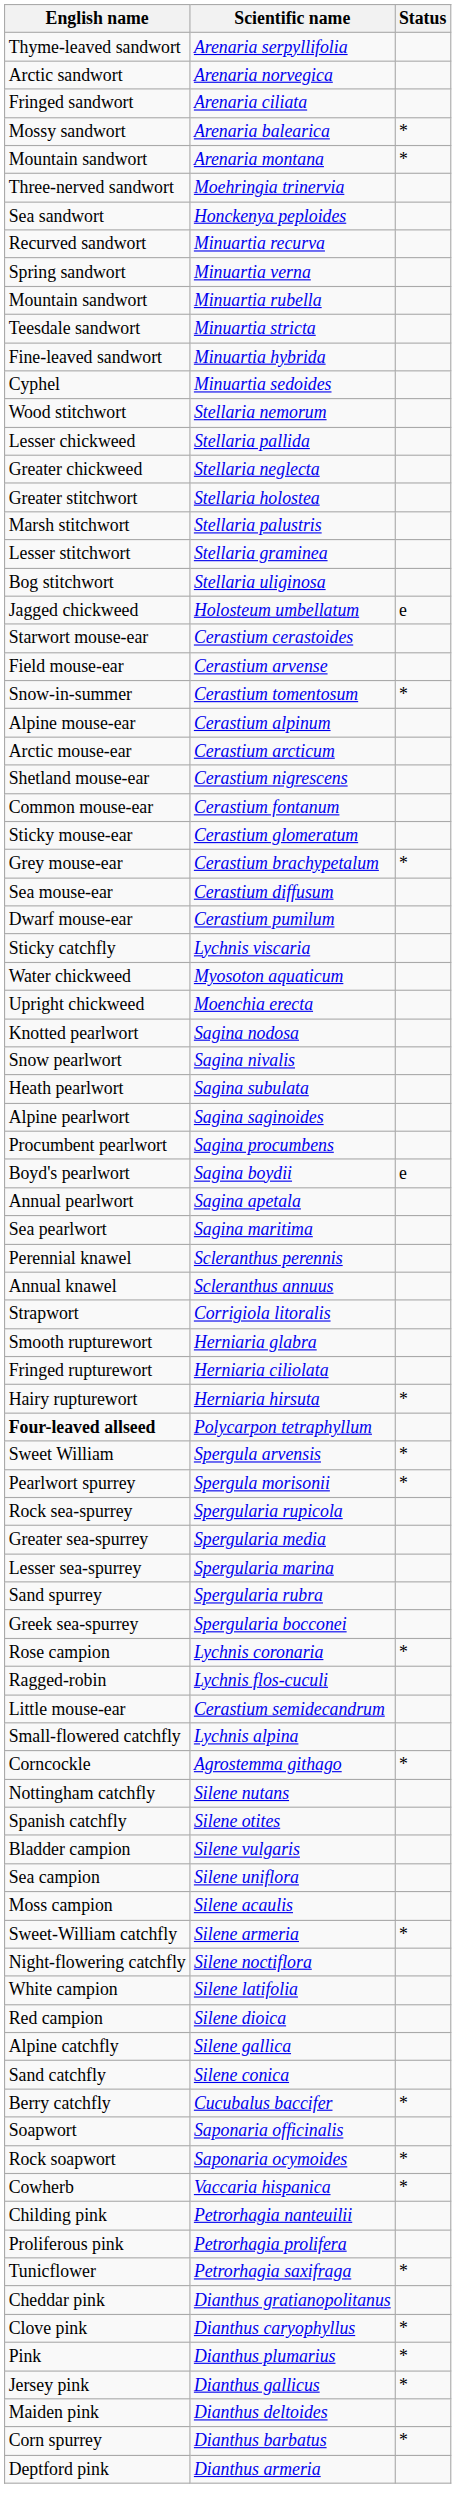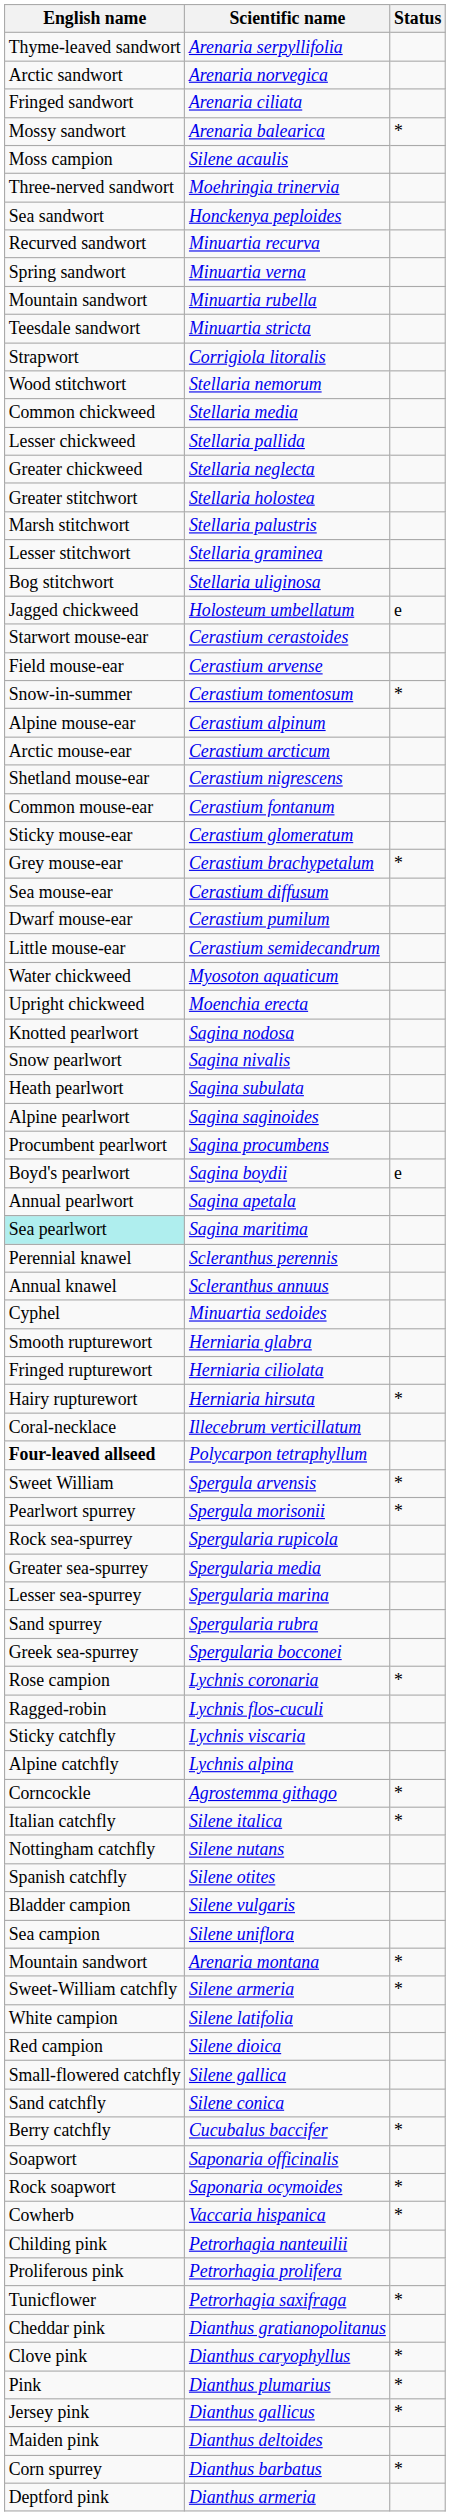 <table class="wikitable" |>
 <tr>
 <th>English name</th>
 <th>Scientific name</th>
 <th>Status</th>
 </tr>
 <tr>
 <td>Thyme-leaved sandwort</td>
 <td><em><a href='#'>Arenaria serpyllifolia</a></em></td>
 <td></td>
 </tr>
 <tr>
 <td>Arctic sandwort</td>
 <td><em><a href='#'>Arenaria norvegica</a></em></td>
 <td></td>
 </tr>
 <tr>
 <td>Fringed sandwort</td>
 <td><em><a href='#'>Arenaria ciliata</a></em></td>
 <td></td>
 </tr>
 <tr>
 <td>Mossy sandwort</td>
 <td><em><a href='#'>Arenaria balearica</a></em></td>
 <td>*</td>
 </tr>
 <tr>
-<td>Mountain sandwort</td>
-<td><em><a href='#'>Arenaria montana</a></em></td>
-<td>*</td>
+<td>Moss campion</td>
+<td><em><a href='#'>Silene acaulis</a></em></td>
+<td></td>
 </tr>
 <tr>
 <td>Three-nerved sandwort</td>
 <td><em><a href='#'>Moehringia trinervia</a></em></td>
 <td></td>
 </tr>
 <tr>
 <td>Sea sandwort</td>
 <td><em><a href='#'>Honckenya peploides</a></em></td>
 <td></td>
 </tr>
 <tr>
 <td>Recurved sandwort</td>
 <td><em><a href='#'>Minuartia recurva</a></em></td>
 <td></td>
 </tr>
 <tr>
 <td>Spring sandwort</td>
 <td><em><a href='#'>Minuartia verna</a></em></td>
 <td></td>
 </tr>
 <tr>
 <td>Mountain sandwort</td>
 <td><em><a href='#'>Minuartia rubella</a></em></td>
 <td></td>
 </tr>
 <tr>
 <td>Teesdale sandwort</td>
 <td><em><a href='#'>Minuartia stricta</a></em></td>
 <td></td>
 </tr>
 <tr>
-<td>Fine-leaved sandwort</td>
-<td><em><a href='#'>Minuartia hybrida</a></em></td>
-<td></td>
-</tr>
-<tr>
-<td>Cyphel</td>
-<td><em><a href='#'>Minuartia sedoides</a></em></td>
+<td>Strapwort</td>
+<td><em><a href='#'>Corrigiola litoralis</a></em></td>
 <td></td>
 </tr>
 <tr>
 <td>Wood stitchwort</td>
 <td><em><a href='#'>Stellaria nemorum</a></em></td>
+<td></td>
+</tr>
+<tr>
+<td>Common chickweed</td>
+<td><em><a href='#'>Stellaria media</a></em></td>
 <td></td>
 </tr>
 <tr>
 <td>Lesser chickweed</td>
 <td><em><a href='#'>Stellaria pallida</a></em></td>
 <td></td>
 </tr>
 <tr>
 <td>Greater chickweed</td>
 <td><em><a href='#'>Stellaria neglecta</a></em></td>
 <td></td>
 </tr>
 <tr>
 <td>Greater stitchwort</td>
 <td><em><a href='#'>Stellaria holostea</a></em></td>
 <td></td>
 </tr>
 <tr>
 <td>Marsh stitchwort</td>
 <td><em><a href='#'>Stellaria palustris</a></em></td>
 <td></td>
 </tr>
 <tr>
 <td>Lesser stitchwort</td>
 <td><em><a href='#'>Stellaria graminea</a></em></td>
 <td></td>
 </tr>
 <tr>
 <td>Bog stitchwort</td>
 <td><em><a href='#'>Stellaria uliginosa</a></em></td>
 <td></td>
 </tr>
 <tr>
 <td>Jagged chickweed</td>
 <td><em><a href='#'>Holosteum umbellatum</a></em></td>
 <td>e</td>
 </tr>
 <tr>
 <td>Starwort mouse-ear</td>
 <td><em><a href='#'>Cerastium cerastoides</a></em></td>
 <td></td>
 </tr>
 <tr>
 <td>Field mouse-ear</td>
 <td><em><a href='#'>Cerastium arvense</a></em></td>
 <td></td>
 </tr>
 <tr>
 <td>Snow-in-summer</td>
 <td><em><a href='#'>Cerastium tomentosum</a></em></td>
 <td>*</td>
 </tr>
 <tr>
 <td>Alpine mouse-ear</td>
 <td><em><a href='#'>Cerastium alpinum</a></em></td>
 <td></td>
 </tr>
 <tr>
 <td>Arctic mouse-ear</td>
 <td><em><a href='#'>Cerastium arcticum</a></em></td>
 <td></td>
 </tr>
 <tr>
 <td>Shetland mouse-ear</td>
 <td><em><a href='#'>Cerastium nigrescens</a></em></td>
 <td></td>
 </tr>
 <tr>
 <td>Common mouse-ear</td>
 <td><em><a href='#'>Cerastium fontanum</a></em></td>
 <td></td>
 </tr>
 <tr>
 <td>Sticky mouse-ear</td>
 <td><em><a href='#'>Cerastium glomeratum</a></em></td>
 <td></td>
 </tr>
 <tr>
 <td>Grey mouse-ear</td>
 <td><em><a href='#'>Cerastium brachypetalum</a></em></td>
 <td>*</td>
 </tr>
 <tr>
 <td>Sea mouse-ear</td>
 <td><em><a href='#'>Cerastium diffusum</a></em></td>
 <td></td>
 </tr>
 <tr>
 <td>Dwarf mouse-ear</td>
 <td><em><a href='#'>Cerastium pumilum</a></em></td>
 <td></td>
 </tr>
 <tr>
-<td>Sticky catchfly</td>
-<td><em><a href='#'>Lychnis viscaria</a></em></td>
+<td>Little mouse-ear</td>
+<td><em><a href='#'>Cerastium semidecandrum</a></em></td>
 <td></td>
 </tr>
 <tr>
 <td>Water chickweed</td>
 <td><em><a href='#'>Myosoton aquaticum</a></em></td>
 <td></td>
 </tr>
 <tr>
 <td>Upright chickweed</td>
 <td><em><a href='#'>Moenchia erecta</a></em></td>
 <td></td>
 </tr>
 <tr>
 <td>Knotted pearlwort</td>
 <td><em><a href='#'>Sagina nodosa</a></em></td>
 <td></td>
 </tr>
 <tr>
 <td>Snow pearlwort</td>
 <td><em><a href='#'>Sagina nivalis</a></em></td>
 <td></td>
 </tr>
 <tr>
 <td>Heath pearlwort</td>
 <td><em><a href='#'>Sagina subulata</a></em></td>
 <td></td>
 </tr>
 <tr>
 <td>Alpine pearlwort</td>
 <td><em><a href='#'>Sagina saginoides</a></em></td>
 <td></td>
 </tr>
 <tr>
 <td>Procumbent pearlwort</td>
 <td><em><a href='#'>Sagina procumbens</a></em></td>
 <td></td>
 </tr>
 <tr>
 <td>Boyd's pearlwort</td>
 <td><em><a href='#'>Sagina boydii</a></em></td>
 <td>e</td>
 </tr>
 <tr>
 <td>Annual pearlwort</td>
 <td><em><a href='#'>Sagina apetala</a></em></td>
 <td></td>
 </tr>
 <tr>
-<td>Sea pearlwort</td>
+<td style="background: paleturquoise;">Sea pearlwort</td>
 <td><em><a href='#'>Sagina maritima</a></em></td>
 <td></td>
 </tr>
 <tr>
 <td>Perennial knawel</td>
 <td><em><a href='#'>Scleranthus perennis</a></em></td>
 <td></td>
 </tr>
 <tr>
 <td>Annual knawel</td>
 <td><em><a href='#'>Scleranthus annuus</a></em></td>
 <td></td>
 </tr>
 <tr>
-<td>Strapwort</td>
-<td><em><a href='#'>Corrigiola litoralis</a></em></td>
+<td>Cyphel</td>
+<td><em><a href='#'>Minuartia sedoides</a></em></td>
 <td></td>
 </tr>
 <tr>
 <td>Smooth rupturewort</td>
 <td><em><a href='#'>Herniaria glabra</a></em></td>
 <td></td>
 </tr>
 <tr>
 <td>Fringed rupturewort</td>
 <td><em><a href='#'>Herniaria ciliolata</a></em></td>
 <td></td>
 </tr>
 <tr>
 <td>Hairy rupturewort</td>
 <td><em><a href='#'>Herniaria hirsuta</a></em></td>
 <td>*</td>
+</tr>
+<tr>
+<td>Coral-necklace</td>
+<td><em><a href='#'>Illecebrum verticillatum</a></em></td>
+<td></td>
 </tr>
 <tr>
 <td><strong>Four-leaved allseed</strong></td>
 <td><em><a href='#'>Polycarpon tetraphyllum</a></em></td>
 <td></td>
 </tr>
 <tr>
 <td>Sweet William</td>
 <td><em><a href='#'>Spergula arvensis</a></em></td>
 <td>*</td>
 </tr>
 <tr>
 <td>Pearlwort spurrey</td>
 <td><em><a href='#'>Spergula morisonii</a></em></td>
 <td>*</td>
 </tr>
 <tr>
 <td>Rock sea-spurrey</td>
 <td><em><a href='#'>Spergularia rupicola</a></em></td>
 <td></td>
 </tr>
 <tr>
 <td>Greater sea-spurrey</td>
 <td><em><a href='#'>Spergularia media</a></em></td>
 <td></td>
 </tr>
 <tr>
 <td>Lesser sea-spurrey</td>
 <td><em><a href='#'>Spergularia marina</a></em></td>
 <td></td>
 </tr>
 <tr>
 <td>Sand spurrey</td>
 <td><em><a href='#'>Spergularia rubra</a></em></td>
 <td></td>
 </tr>
 <tr>
 <td>Greek sea-spurrey</td>
 <td><em><a href='#'>Spergularia bocconei</a></em></td>
 <td></td>
 </tr>
 <tr>
 <td>Rose campion</td>
 <td><em><a href='#'>Lychnis coronaria</a></em></td>
 <td>*</td>
 </tr>
 <tr>
 <td>Ragged-robin</td>
 <td><em><a href='#'>Lychnis flos-cuculi</a></em></td>
 <td></td>
 </tr>
 <tr>
-<td>Little mouse-ear</td>
-<td><em><a href='#'>Cerastium semidecandrum</a></em></td>
+<td>Sticky catchfly</td>
+<td><em><a href='#'>Lychnis viscaria</a></em></td>
 <td></td>
 </tr>
 <tr>
-<td>Small-flowered catchfly</td>
+<td>Alpine catchfly</td>
 <td><em><a href='#'>Lychnis alpina</a></em></td>
 <td></td>
 </tr>
 <tr>
 <td>Corncockle</td>
 <td><em><a href='#'>Agrostemma githago</a></em></td>
+<td>*</td>
+</tr>
+<tr>
+<td>Italian catchfly</td>
+<td><em><a href='#'>Silene italica</a></em></td>
 <td>*</td>
 </tr>
 <tr>
 <td>Nottingham catchfly</td>
 <td><em><a href='#'>Silene nutans</a></em></td>
 <td></td>
 </tr>
 <tr>
 <td>Spanish catchfly</td>
 <td><em><a href='#'>Silene otites</a></em></td>
 <td></td>
 </tr>
 <tr>
 <td>Bladder campion</td>
 <td><em><a href='#'>Silene vulgaris</a></em></td>
 <td></td>
 </tr>
 <tr>
 <td>Sea campion</td>
 <td><em><a href='#'>Silene uniflora</a></em></td>
 <td></td>
 </tr>
 <tr>
-<td>Moss campion</td>
-<td><em><a href='#'>Silene acaulis</a></em></td>
-<td></td>
+<td>Mountain sandwort</td>
+<td><em><a href='#'>Arenaria montana</a></em></td>
+<td>*</td>
 </tr>
 <tr>
 <td>Sweet-William catchfly</td>
 <td><em><a href='#'>Silene armeria</a></em></td>
 <td>*</td>
-</tr>
-<tr>
-<td>Night-flowering catchfly</td>
-<td><em><a href='#'>Silene noctiflora</a></em></td>
-<td></td>
 </tr>
 <tr>
 <td>White campion</td>
 <td><em><a href='#'>Silene latifolia</a></em></td>
 <td></td>
 </tr>
 <tr>
 <td>Red campion</td>
 <td><em><a href='#'>Silene dioica</a></em></td>
 <td></td>
 </tr>
 <tr>
-<td>Alpine catchfly</td>
+<td>Small-flowered catchfly</td>
 <td><em><a href='#'>Silene gallica</a></em></td>
 <td></td>
 </tr>
 <tr>
 <td>Sand catchfly</td>
 <td><em><a href='#'>Silene conica</a></em></td>
 <td></td>
 </tr>
 <tr>
 <td>Berry catchfly</td>
 <td><em><a href='#'>Cucubalus baccifer</a></em></td>
 <td>*</td>
 </tr>
 <tr>
 <td>Soapwort</td>
 <td><em><a href='#'>Saponaria officinalis</a></em></td>
 <td></td>
 </tr>
 <tr>
 <td>Rock soapwort</td>
 <td><em><a href='#'>Saponaria ocymoides</a></em></td>
 <td>*</td>
 </tr>
 <tr>
 <td>Cowherb</td>
 <td><em><a href='#'>Vaccaria hispanica</a></em></td>
 <td>*</td>
 </tr>
 <tr>
 <td>Childing pink</td>
 <td><em><a href='#'>Petrorhagia nanteuilii</a></em></td>
 <td></td>
 </tr>
 <tr>
 <td>Proliferous pink</td>
 <td><em><a href='#'>Petrorhagia prolifera</a></em></td>
 <td></td>
 </tr>
 <tr>
 <td>Tunicflower</td>
 <td><em><a href='#'>Petrorhagia saxifraga</a></em></td>
 <td>*</td>
 </tr>
 <tr>
 <td>Cheddar pink</td>
 <td><em><a href='#'>Dianthus gratianopolitanus</a></em></td>
 <td></td>
 </tr>
 <tr>
 <td>Clove pink</td>
 <td><em><a href='#'>Dianthus caryophyllus</a></em></td>
 <td>*</td>
 </tr>
 <tr>
 <td>Pink</td>
 <td><em><a href='#'>Dianthus plumarius</a></em></td>
 <td>*</td>
 </tr>
 <tr>
 <td>Jersey pink</td>
 <td><em><a href='#'>Dianthus gallicus</a></em></td>
 <td>*</td>
 </tr>
 <tr>
 <td>Maiden pink</td>
 <td><em><a href='#'>Dianthus deltoides</a></em></td>
 <td></td>
 </tr>
 <tr>
 <td>Corn spurrey</td>
 <td><em><a href='#'>Dianthus barbatus</a></em></td>
 <td>*</td>
 </tr>
 <tr>
 <td>Deptford pink</td>
 <td><em><a href='#'>Dianthus armeria</a></em></td>
 <td></td>
 </tr>
 </table>
